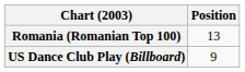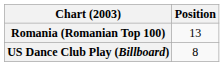 <table class="wikitable plainrowheaders" style="text-align:center">
 <tr>
 <th>Chart (2003)</th>
 <th>Position</th>
 </tr>
 <tr>
 <th scope="row">Romania (Romanian Top 100)</th>
 <td>13</td>
 </tr>
 <tr>
 <th scope="row">US Dance Club Play (<em>Billboard</em>)</th>
-<td>9</td>
+<td>8</td>
 </tr>
 </table>
